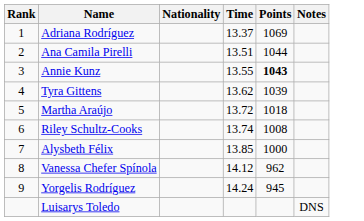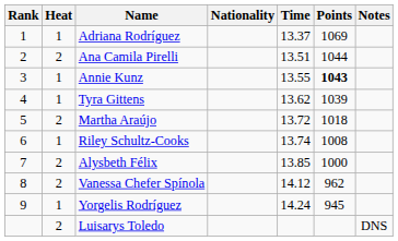 <table class="wikitable sortable" style="text-align:center">
 <tr>
 <th>Rank</th>
+<th>Heat</th>
 <th>Name</th>
 <th>Nationality</th>
 <th>Time</th>
 <th>Points</th>
 <th>Notes</th>
 </tr>
 <tr>
+<td>1</td>
 <td>1</td>
 <td align=left><a href='#'>Adriana Rodríguez</a></td>
 <td align=left></td>
 <td>13.37</td>
 <td>1069</td>
 <td><strong></strong></td>
 </tr>
 <tr>
 <td>2</td>
+<td>2</td>
 <td align=left><a href='#'>Ana Camila Pirelli</a></td>
 <td align=left></td>
 <td>13.51</td>
 <td>1044</td>
 <td><strong></strong></td>
 </tr>
 <tr>
 <td>3</td>
+<td>1</td>
 <td align=left><a href='#'>Annie Kunz</a></td>
 <td align=left></td>
 <td>13.55</td>
 <td><strong>1043</strong></td>
 <td></td>
 </tr>
 <tr>
 <td>4</td>
+<td>1</td>
 <td align=left><a href='#'>Tyra Gittens</a></td>
 <td align=left></td>
 <td>13.62</td>
 <td>1039</td>
 <td></td>
 </tr>
 <tr>
 <td>5</td>
+<td>2</td>
 <td align=left><a href='#'>Martha Araújo</a></td>
 <td align=left></td>
 <td>13.72</td>
 <td>1018</td>
 <td><strong></strong></td>
 </tr>
 <tr>
 <td>6</td>
+<td>1</td>
 <td align=left><a href='#'>Riley Schultz-Cooks</a></td>
 <td align=left></td>
 <td>13.74</td>
 <td>1008</td>
 <td></td>
 </tr>
 <tr>
 <td>7</td>
+<td>2</td>
 <td align=left><a href='#'>Alysbeth Félix</a></td>
 <td align=left></td>
 <td>13.85</td>
 <td>1000</td>
 <td><strong></strong></td>
 </tr>
 <tr>
 <td>8</td>
+<td>2</td>
 <td align=left><a href='#'>Vanessa Chefer Spínola</a></td>
 <td align=left></td>
 <td>14.12</td>
 <td>962</td>
 <td><strong></strong></td>
 </tr>
 <tr>
 <td>9</td>
+<td>1</td>
 <td align=left><a href='#'>Yorgelis Rodríguez</a></td>
 <td align=left></td>
 <td>14.24</td>
 <td>945</td>
 <td></td>
 </tr>
 <tr>
 <td></td>
+<td>2</td>
 <td align=left><a href='#'>Luisarys Toledo</a></td>
 <td align=left></td>
 <td></td>
 <td></td>
 <td>DNS</td>
 </tr>
 </table>
